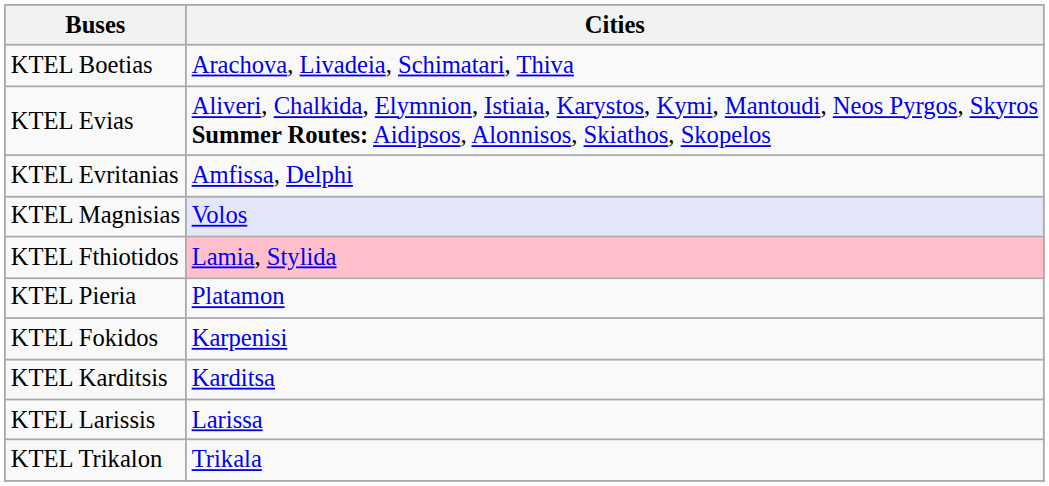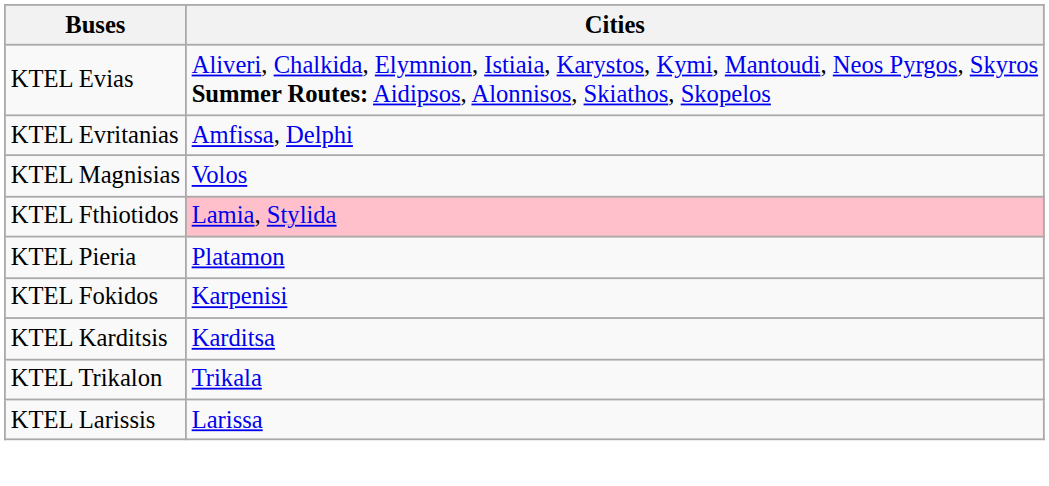 <table class="wikitable" style="font-size: 85%" width= align=>
 <tr style="color:black;">
 <th>Buses</th>
 <th>Cities</th>
-</tr>
-<tr>
-<td>KTEL Boetias</td>
-<td><a href='#'>Arachova</a>, <a href='#'>Livadeia</a>, <a href='#'>Schimatari</a>, <a href='#'>Thiva</a></td>
 </tr>
 <tr>
 <td>KTEL Evias</td>
 <td><a href='#'>Aliveri</a>, <a href='#'>Chalkida</a>, <a href='#'>Elymnion</a>, <a href='#'>Istiaia</a>, <a href='#'>Karystos</a>, <a href='#'>Kymi</a>, <a href='#'>Mantoudi</a>, <a href='#'>Neos Pyrgos</a>, <a href='#'>Skyros</a> <br> <strong>Summer Routes:</strong> <a href='#'>Aidipsos</a>, <a href='#'>Alonnisos</a>, <a href='#'>Skiathos</a>, <a href='#'>Skopelos</a></td>
 </tr>
 <tr>
 <td>KTEL Evritanias</td>
 <td><a href='#'>Amfissa</a>, <a href='#'>Delphi</a></td>
 </tr>
 <tr>
 <td>KTEL Magnisias</td>
-<td style="background: lavender;"><a href='#'>Volos</a></td>
+<td><a href='#'>Volos</a></td>
 </tr>
 <tr>
 <td>KTEL Fthiotidos</td>
 <td style="background: pink;"><a href='#'>Lamia</a>, <a href='#'>Stylida</a></td>
 </tr>
 <tr>
 <td>KTEL Pieria</td>
 <td><a href='#'>Platamon</a></td>
 </tr>
 <tr>
 <td>KTEL Fokidos</td>
 <td><a href='#'>Karpenisi</a></td>
 </tr>
 <tr>
 <td>KTEL Karditsis</td>
 <td><a href='#'>Karditsa</a></td>
 </tr>
 <tr>
+<td>KTEL Trikalon</td>
+<td><a href='#'>Trikala</a></td>
+</tr>
+<tr>
 <td>KTEL Larissis</td>
 <td><a href='#'>Larissa</a></td>
 </tr>
-<tr>
-<td>KTEL Trikalon</td>
-<td><a href='#'>Trikala</a></td>
-</tr>
 </table>
